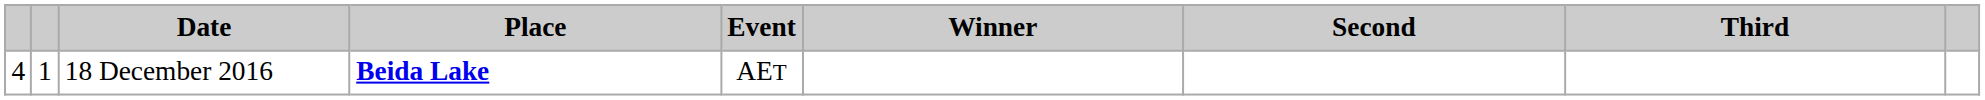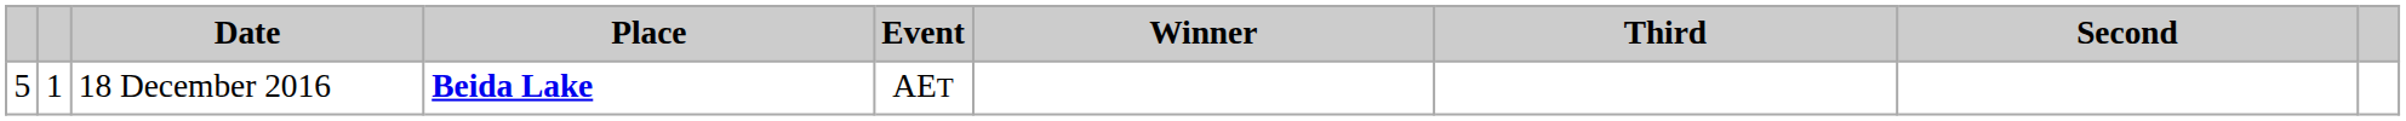 <table class="wikitable plainrowheaders" style="background:#fff; font-size:86%; line-height:16px; border:grey solid 1px; border-collapse:collapse;">
 <tr style="background:#ccc; text-align:center;">
 <th scope="col" style="background:#ccc; width=20 px;"></th>
 <th scope="col" style="background:#ccc; width=30 px;"></th>
 <th scope="col" style="background:#ccc; width:140px;">Date</th>
 <th scope="col" style="background:#ccc; width:180px;">Place</th>
 <th scope="col" style="background:#ccc; width:15px;">Event</th>
 <th scope="col" style="background:#ccc; width:185px;">Winner</th>
+<th scope="col" style="background:#ccc; width:185px;">Third</th>
 <th scope="col" style="background:#ccc; width:185px;">Second</th>
-<th scope="col" style="background:#ccc; width:185px;">Third</th>
 <th scope="col" style="background:#ccc; width:10px;"></th>
 </tr>
 <tr>
-<td align=center>4</td>
+<td align=center>5</td>
 <td align=center>1</td>
 <td>18 December 2016</td>
 <td><strong> <a href='#'>Beida Lake</a></strong></td>
 <td align=center>AE<small>T</small></td>
 <td></td>
 <td></td>
 <td></td>
 <td></td>
 </tr>
 </table>
